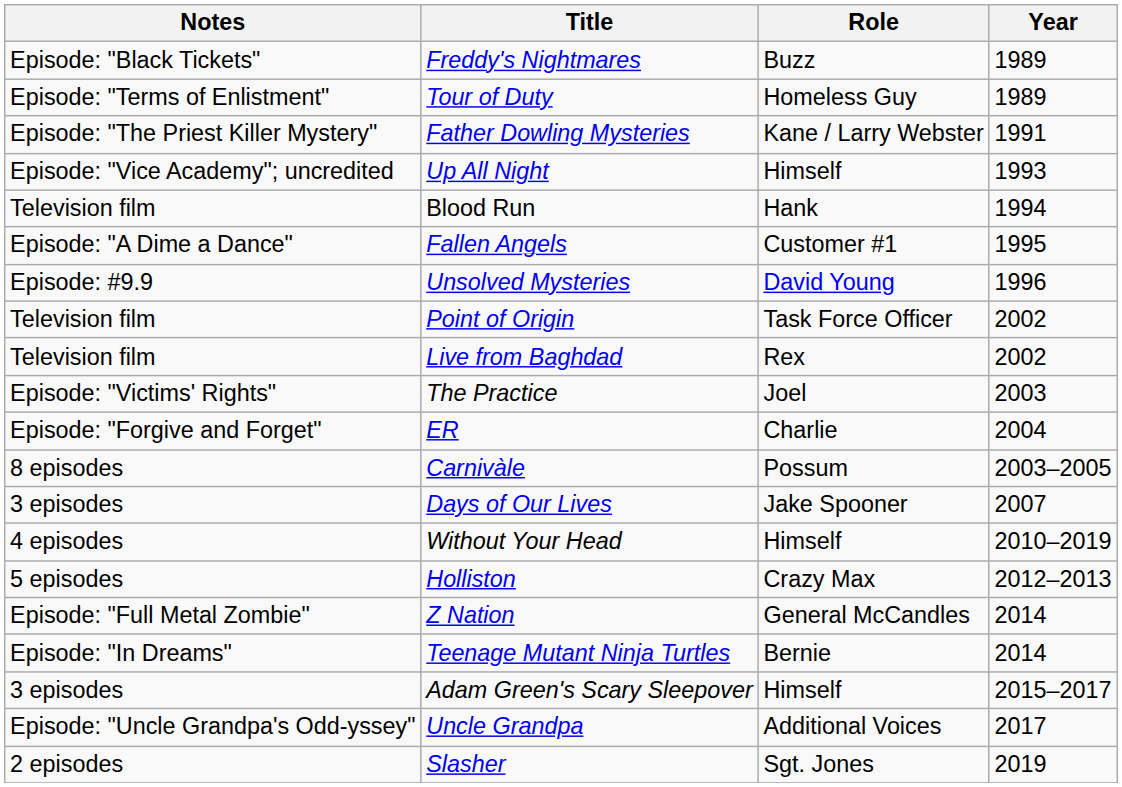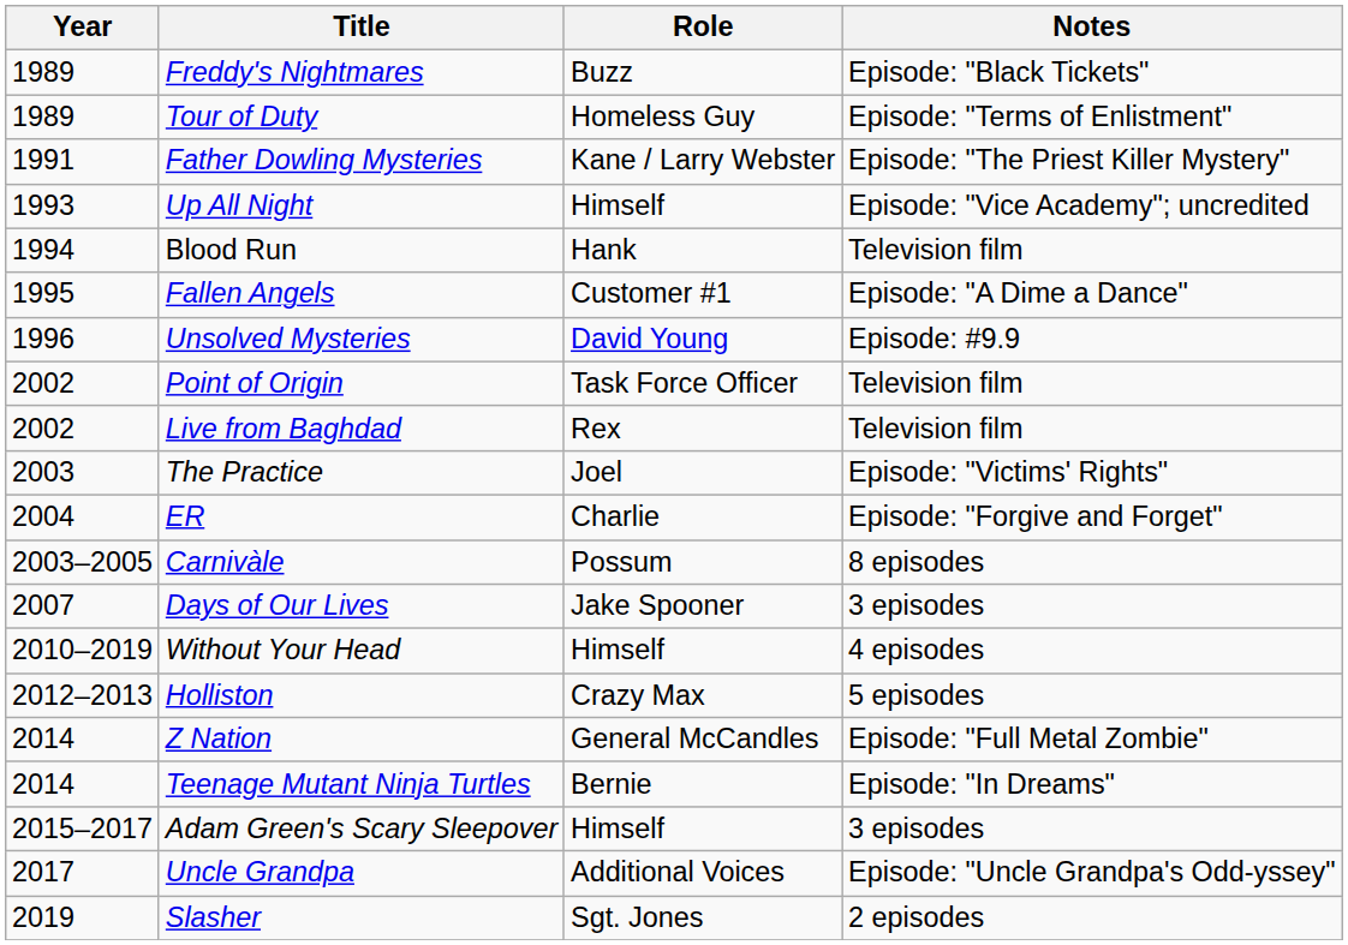 <table class="wikitable sortable">
 <tr>
-<th class="unsortable">Notes</th>
+<th>Year</th>
 <th>Title</th>
 <th>Role</th>
-<th>Year</th>
+<th class="unsortable">Notes</th>
 </tr>
 <tr>
-<td>Episode: "Black Tickets"</td>
+<td>1989</td>
 <td><em><a href='#'>Freddy's Nightmares</a></em></td>
 <td>Buzz</td>
-<td>1989</td>
+<td>Episode: "Black Tickets"</td>
 </tr>
 <tr>
-<td>Episode: "Terms of Enlistment"</td>
+<td>1989</td>
 <td><em><a href='#'>Tour of Duty</a></em></td>
 <td>Homeless Guy</td>
-<td>1989</td>
+<td>Episode: "Terms of Enlistment"</td>
 </tr>
 <tr>
-<td>Episode: "The Priest Killer Mystery"</td>
+<td>1991</td>
 <td><em><a href='#'>Father Dowling Mysteries</a></em></td>
 <td>Kane / Larry Webster</td>
-<td>1991</td>
+<td>Episode: "The Priest Killer Mystery"</td>
 </tr>
 <tr>
-<td>Episode: "Vice Academy"; uncredited</td>
+<td>1993</td>
 <td><em><a href='#'>Up All Night</a></em></td>
 <td>Himself</td>
-<td>1993</td>
+<td>Episode: "Vice Academy"; uncredited</td>
 </tr>
 <tr>
-<td>Television film</td>
+<td>1994</td>
 <td>Blood Run</td>
 <td>Hank</td>
-<td>1994</td>
+<td>Television film</td>
 </tr>
 <tr>
-<td>Episode: "A Dime a Dance"</td>
+<td>1995</td>
 <td><em><a href='#'>Fallen Angels</a></em></td>
 <td>Customer #1</td>
-<td>1995</td>
+<td>Episode: "A Dime a Dance"</td>
 </tr>
 <tr>
-<td>Episode: #9.9</td>
+<td>1996</td>
 <td><em><a href='#'>Unsolved Mysteries</a></em></td>
 <td><a href='#'>David Young</a></td>
-<td>1996</td>
+<td>Episode: #9.9</td>
 </tr>
 <tr>
-<td>Television film</td>
+<td>2002</td>
 <td><em><a href='#'>Point of Origin</a></em></td>
 <td>Task Force Officer</td>
-<td>2002</td>
+<td>Television film</td>
 </tr>
 <tr>
-<td>Television film</td>
+<td>2002</td>
 <td><em><a href='#'>Live from Baghdad</a></em></td>
 <td>Rex</td>
-<td>2002</td>
+<td>Television film</td>
 </tr>
 <tr>
-<td>Episode: "Victims' Rights"</td>
+<td>2003</td>
 <td><em>The Practice</em></td>
 <td>Joel</td>
-<td>2003</td>
+<td>Episode: "Victims' Rights"</td>
 </tr>
 <tr>
-<td>Episode: "Forgive and Forget"</td>
+<td>2004</td>
 <td><em><a href='#'>ER</a></em></td>
 <td>Charlie</td>
-<td>2004</td>
+<td>Episode: "Forgive and Forget"</td>
 </tr>
 <tr>
-<td>8 episodes</td>
+<td>2003–2005</td>
 <td><em><a href='#'>Carnivàle</a></em></td>
 <td>Possum</td>
-<td>2003–2005</td>
+<td>8 episodes</td>
 </tr>
 <tr>
-<td>3 episodes</td>
+<td>2007</td>
 <td><em><a href='#'>Days of Our Lives</a></em></td>
 <td>Jake Spooner</td>
-<td>2007</td>
+<td>3 episodes</td>
 </tr>
 <tr>
-<td>4 episodes</td>
+<td>2010–2019</td>
 <td><em>Without Your Head</em></td>
 <td>Himself</td>
-<td>2010–2019</td>
+<td>4 episodes</td>
 </tr>
 <tr>
-<td>5 episodes</td>
+<td>2012–2013</td>
 <td><em><a href='#'>Holliston</a></em></td>
 <td>Crazy Max</td>
-<td>2012–2013</td>
+<td>5 episodes</td>
 </tr>
 <tr>
-<td>Episode: "Full Metal Zombie"</td>
+<td>2014</td>
 <td><em><a href='#'>Z Nation</a></em></td>
 <td>General McCandles</td>
-<td>2014</td>
+<td>Episode: "Full Metal Zombie"</td>
 </tr>
 <tr>
-<td>Episode: "In Dreams"</td>
+<td>2014</td>
 <td><em><a href='#'>Teenage Mutant Ninja Turtles</a></em></td>
 <td>Bernie</td>
-<td>2014</td>
+<td>Episode: "In Dreams"</td>
 </tr>
 <tr>
-<td>3 episodes</td>
+<td>2015–2017</td>
 <td><em>Adam Green's Scary Sleepover</em></td>
 <td>Himself</td>
-<td>2015–2017</td>
+<td>3 episodes</td>
 </tr>
 <tr>
-<td>Episode: "Uncle Grandpa's Odd-yssey"</td>
+<td>2017</td>
 <td><em><a href='#'>Uncle Grandpa</a></em></td>
 <td>Additional Voices</td>
-<td>2017</td>
+<td>Episode: "Uncle Grandpa's Odd-yssey"</td>
 </tr>
 <tr>
-<td>2 episodes</td>
+<td>2019</td>
 <td><em><a href='#'>Slasher</a></em></td>
 <td>Sgt. Jones</td>
-<td>2019</td>
+<td>2 episodes</td>
 </tr>
 </table>
